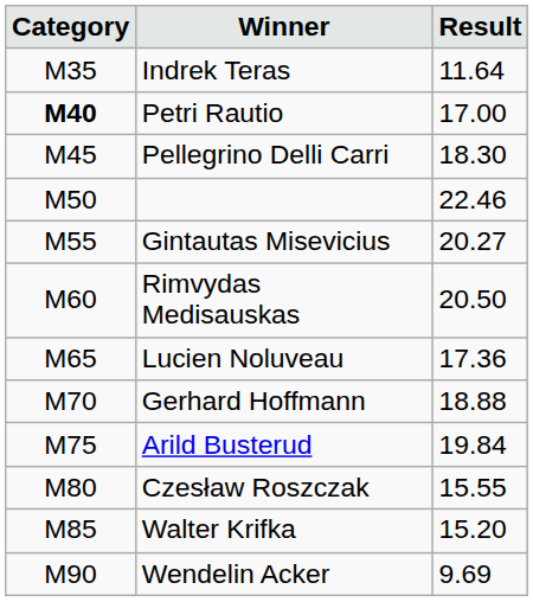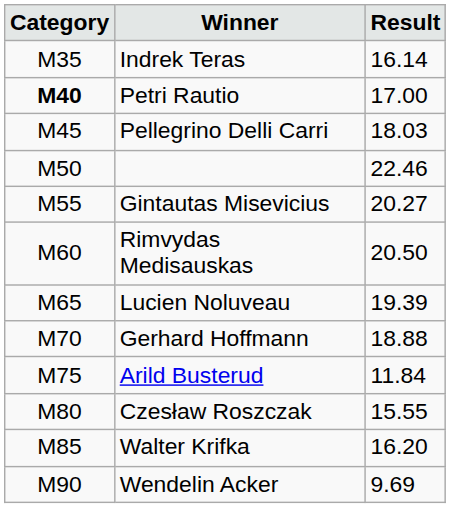 <table class="wikitable" width=35%>
 <tr>
 <td width=15% align="center" bgcolor=#E3E7E6><strong>Category</strong></td>
 <td align="center" bgcolor=#E3E7E6> <strong>Winner</strong></td>
 <td width=15% align="center" bgcolor=#E3E7E6><strong>Result</strong></td>
 </tr>
 <tr>
 <td align="center">M35</td>
 <td> Indrek Teras</td>
-<td>11.64</td>
+<td>16.14</td>
 </tr>
 <tr>
 <td align="center"><strong>M40</strong></td>
 <td> Petri Rautio</td>
 <td>17.00</td>
 </tr>
 <tr>
 <td align="center">M45</td>
 <td> Pellegrino Delli Carri</td>
-<td>18.30</td>
+<td>18.03</td>
 </tr>
 <tr>
 <td align="center">M50</td>
 <td> </td>
 <td>22.46</td>
 </tr>
 <tr>
 <td align="center">M55</td>
 <td> Gintautas Misevicius</td>
 <td>20.27</td>
 </tr>
 <tr>
 <td align="center">M60</td>
 <td> Rimvydas Medisauskas</td>
 <td>20.50</td>
 </tr>
 <tr>
 <td align="center">M65</td>
 <td> Lucien Noluveau</td>
-<td>17.36</td>
+<td>19.39</td>
 </tr>
 <tr>
 <td align="center">M70</td>
 <td> Gerhard Hoffmann</td>
 <td>18.88</td>
 </tr>
 <tr>
 <td align="center">M75</td>
 <td> <a href='#'>Arild Busterud</a></td>
-<td>19.84</td>
+<td>11.84</td>
 </tr>
 <tr>
 <td align="center">M80</td>
 <td> Czesław Roszczak</td>
 <td>15.55</td>
 </tr>
 <tr>
 <td align="center">M85</td>
 <td> Walter Krifka</td>
-<td>15.20</td>
+<td>16.20</td>
 </tr>
 <tr>
 <td align="center">M90</td>
 <td> Wendelin Acker</td>
 <td>9.69</td>
 </tr>
 </table>
